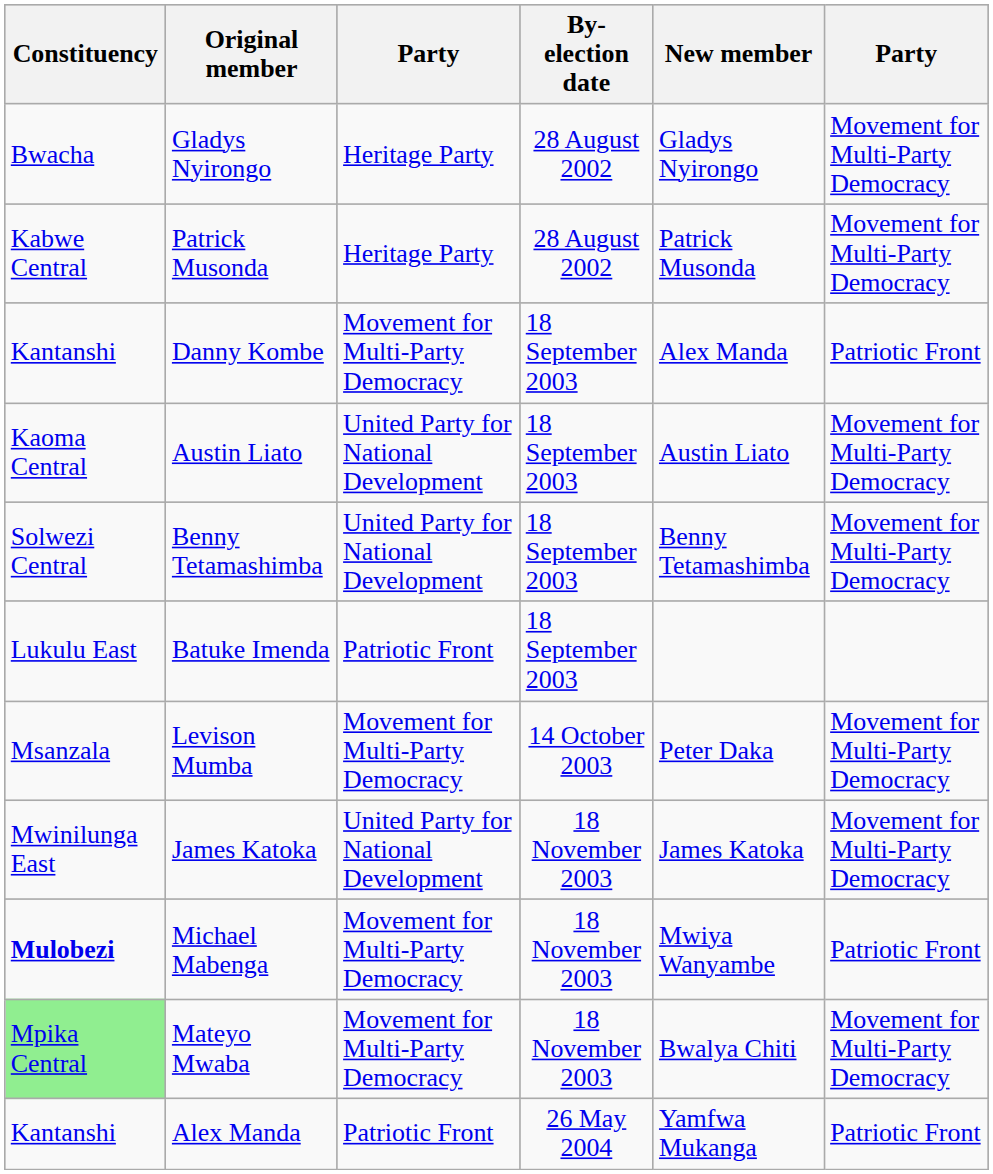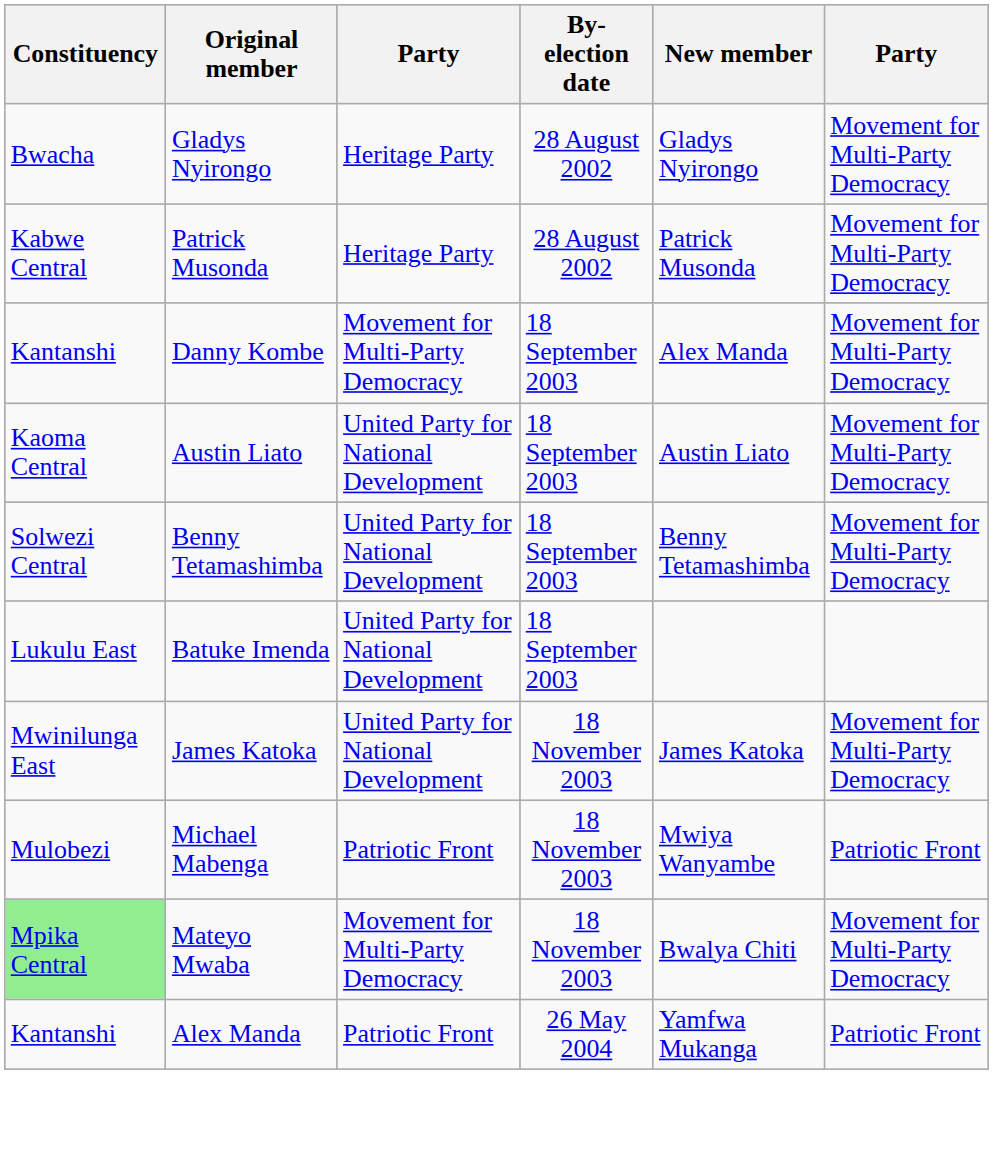 <table class="wikitable sortable">
 <tr>
 <th>Constituency</th>
 <th>Original member</th>
 <th>Party</th>
 <th>By-election date</th>
 <th>New member</th>
 <th>Party</th>
 </tr>
 <tr>
 <td><a href='#'>Bwacha</a></td>
 <td><a href='#'>Gladys Nyirongo</a></td>
 <td><a href='#'>Heritage Party</a></td>
 <td align=center><a href='#'>28 August 2002</a></td>
 <td><a href='#'>Gladys Nyirongo</a></td>
 <td><a href='#'>Movement for Multi-Party Democracy</a></td>
 </tr>
 <tr>
 <td><a href='#'>Kabwe Central</a></td>
 <td><a href='#'>Patrick Musonda</a></td>
 <td><a href='#'>Heritage Party</a></td>
 <td align=center><a href='#'>28 August 2002</a></td>
 <td><a href='#'>Patrick Musonda</a></td>
 <td><a href='#'>Movement for Multi-Party Democracy</a></td>
 </tr>
 <tr>
 <td><a href='#'>Kantanshi</a></td>
 <td><a href='#'>Danny Kombe</a></td>
 <td><a href='#'>Movement for Multi-Party Democracy</a></td>
 <td><a href='#'>18 September 2003</a></td>
 <td><a href='#'>Alex Manda</a></td>
-<td><a href='#'>Patriotic Front</a></td>
+<td><a href='#'>Movement for Multi-Party Democracy</a></td>
 </tr>
 <tr>
 <td><a href='#'>Kaoma Central</a></td>
 <td><a href='#'>Austin Liato</a></td>
 <td><a href='#'>United Party for National Development</a></td>
 <td><a href='#'>18 September 2003</a></td>
 <td><a href='#'>Austin Liato</a></td>
 <td><a href='#'>Movement for Multi-Party Democracy</a></td>
 </tr>
 <tr>
 <td><a href='#'>Solwezi Central</a></td>
 <td><a href='#'>Benny Tetamashimba</a></td>
 <td><a href='#'>United Party for National Development</a></td>
 <td><a href='#'>18 September 2003</a></td>
 <td><a href='#'>Benny Tetamashimba</a></td>
 <td><a href='#'>Movement for Multi-Party Democracy</a></td>
 </tr>
 <tr>
 <td><a href='#'>Lukulu East</a></td>
 <td><a href='#'>Batuke Imenda</a></td>
-<td><a href='#'>Patriotic Front</a></td>
+<td><a href='#'>United Party for National Development</a></td>
 <td><a href='#'>18 September 2003</a></td>
 <td></td>
 <td></td>
-</tr>
-<tr>
-<td><a href='#'>Msanzala</a></td>
-<td><a href='#'>Levison Mumba</a></td>
-<td><a href='#'>Movement for Multi-Party Democracy</a></td>
-<td align=center><a href='#'>14 October 2003</a></td>
-<td><a href='#'>Peter Daka</a></td>
-<td><a href='#'>Movement for Multi-Party Democracy</a></td>
 </tr>
 <tr>
 <td><a href='#'>Mwinilunga East</a></td>
 <td><a href='#'>James Katoka</a></td>
 <td><a href='#'>United Party for National Development</a></td>
 <td align=center><a href='#'>18 November 2003</a></td>
 <td><a href='#'>James Katoka</a></td>
 <td><a href='#'>Movement for Multi-Party Democracy</a></td>
 </tr>
 <tr>
-<td><strong><a href='#'>Mulobezi</a></strong></td>
+<td><a href='#'>Mulobezi</a></td>
 <td><a href='#'>Michael Mabenga</a></td>
-<td><a href='#'>Movement for Multi-Party Democracy</a></td>
+<td><a href='#'>Patriotic Front</a></td>
 <td align=center><a href='#'>18 November 2003</a></td>
 <td><a href='#'>Mwiya Wanyambe</a></td>
 <td><a href='#'>Patriotic Front</a></td>
 </tr>
 <tr>
 <td style="background: lightgreen;"><a href='#'>Mpika Central</a></td>
 <td><a href='#'>Mateyo Mwaba</a></td>
 <td><a href='#'>Movement for Multi-Party Democracy</a></td>
 <td align=center><a href='#'>18 November 2003</a></td>
 <td><a href='#'>Bwalya Chiti</a></td>
 <td><a href='#'>Movement for Multi-Party Democracy</a></td>
 </tr>
 <tr>
 <td><a href='#'>Kantanshi</a></td>
 <td><a href='#'>Alex Manda</a></td>
 <td><a href='#'>Patriotic Front</a></td>
 <td align=center><a href='#'>26 May 2004</a></td>
 <td><a href='#'>Yamfwa Mukanga</a></td>
 <td><a href='#'>Patriotic Front</a></td>
 </tr>
 </table>
